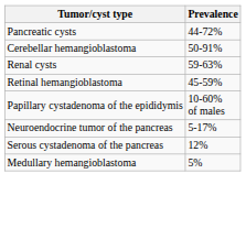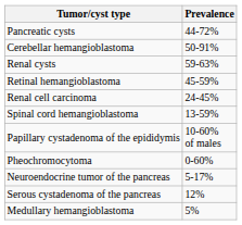 <table class=wikitable align=right>
 <tr>
 <th>Tumor/cyst type</th>
 <th>Prevalence</th>
 </tr>
 <tr>
 <td>Pancreatic cysts</td>
 <td>44-72%</td>
 </tr>
 <tr>
 <td>Cerebellar hemangioblastoma</td>
 <td>50-91%</td>
 </tr>
 <tr>
 <td>Renal cysts</td>
 <td>59-63%</td>
 </tr>
 <tr>
 <td>Retinal hemangioblastoma</td>
 <td>45-59%</td>
 </tr>
 <tr>
+<td>Renal cell carcinoma</td>
+<td>24-45%</td>
+</tr>
+<tr>
+<td>Spinal cord hemangioblastoma</td>
+<td>13-59%</td>
+</tr>
+<tr>
 <td>Papillary cystadenoma of the epididymis</td>
 <td>10-60%<br>of males</td>
+</tr>
+<tr>
+<td>Pheochromocytoma</td>
+<td>0-60%</td>
 </tr>
 <tr>
 <td>Neuroendocrine tumor of the pancreas</td>
 <td>5-17%</td>
 </tr>
 <tr>
 <td>Serous cystadenoma of the pancreas</td>
 <td>12%</td>
 </tr>
 <tr>
 <td>Medullary hemangioblastoma</td>
 <td>5%</td>
 </tr>
 </table>
